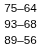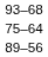 <table style="text-align:center">
 <tr>
 <th width=200></th>
 <th width=100></th>
 <th width=200></th>
 </tr>
 <tr>
 <td align=right><strong></strong></td>
-<td align=center>75–64</td>
+<td align=center>93–68</td>
 <td align=left></td>
 </tr>
 <tr>
 <td align=right><strong></strong></td>
-<td align=center>93–68</td>
+<td align=center>75–64</td>
 <td align=left></td>
 </tr>
 <tr>
 <td align=right><strong></strong></td>
 <td align=center>89–56</td>
 <td align=left></td>
 </tr>
 </table>
